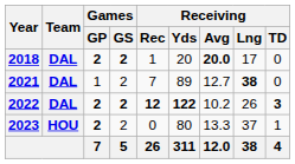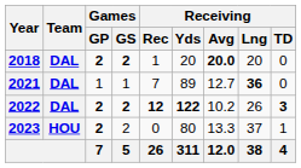 <table class="wikitable" style="text-align:center;">
 <tr>
 <th rowspan="2">Year</th>
 <th rowspan="2">Team</th>
 <th colspan="2">Games</th>
 <th colspan="5">Receiving</th>
 </tr>
 <tr>
 <th>GP</th>
 <th>GS</th>
 <th>Rec</th>
 <th>Yds</th>
 <th>Avg</th>
 <th>Lng</th>
 <th>TD</th>
 </tr>
 <tr>
 <th><a href='#'>2018</a></th>
 <th><a href='#'>DAL</a></th>
 <td><strong>2</strong></td>
 <td><strong>2</strong></td>
 <td>1</td>
 <td>20</td>
 <td><strong>20.0</strong></td>
-<td>17</td>
+<td>20</td>
 <td>0</td>
 </tr>
 <tr>
 <th><a href='#'>2021</a></th>
 <th><a href='#'>DAL</a></th>
 <td>1</td>
-<td>2</td>
+<td>1</td>
 <td>7</td>
 <td>89</td>
 <td>12.7</td>
-<td><strong>38</strong></td>
+<td><strong>36</strong></td>
 <td>0</td>
 </tr>
 <tr>
 <th><a href='#'>2022</a></th>
 <th><a href='#'>DAL</a></th>
 <td><strong>2</strong></td>
 <td><strong>2</strong></td>
 <td><strong>12</strong></td>
 <td><strong>122</strong></td>
 <td>10.2</td>
 <td>26</td>
 <td><strong>3</strong></td>
 </tr>
 <tr>
 <th><a href='#'>2023</a></th>
 <th><a href='#'>HOU</a></th>
 <td><strong>2</strong></td>
 <td>2</td>
 <td>0</td>
 <td>80</td>
 <td>13.3</td>
 <td>37</td>
 <td>1</td>
 </tr>
 <tr>
 <th colspan="2"></th>
 <th>7</th>
 <th>5</th>
 <th>26</th>
 <th>311</th>
 <th>12.0</th>
 <th>38</th>
 <th>4</th>
 </tr>
 </table>
